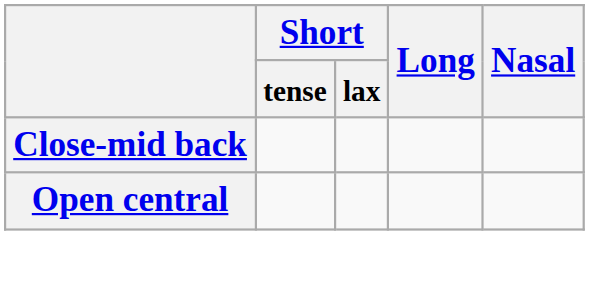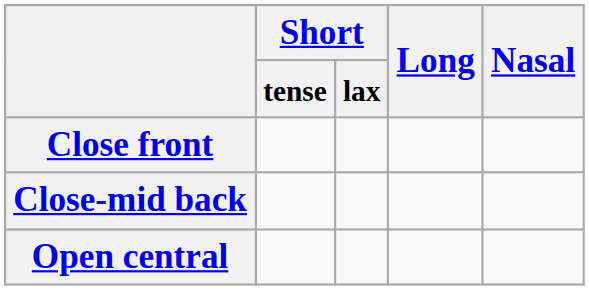 <table class="wikitable" style="text-align:center">
 <tr>
 <th rowspan="2"></th>
 <th colspan="2"><a href='#'>Short</a></th>
 <th rowspan="2"><a href='#'>Long</a></th>
 <th rowspan="2"><a href='#'>Nasal</a></th>
 </tr>
 <tr>
 <th><small>tense</small></th>
 <th><small>lax</small></th>
+</tr>
+<tr>
+<th><a href='#'>Close front</a></th>
+<td></td>
+<td></td>
+<td></td>
+<td></td>
 </tr>
 <tr>
 <th><a href='#'>Close-mid back</a></th>
 <td></td>
 <td></td>
 <td></td>
 <td></td>
 </tr>
 <tr>
 <th><a href='#'>Open central</a></th>
 <td></td>
 <td></td>
 <td></td>
 <td></td>
 </tr>
 </table>
